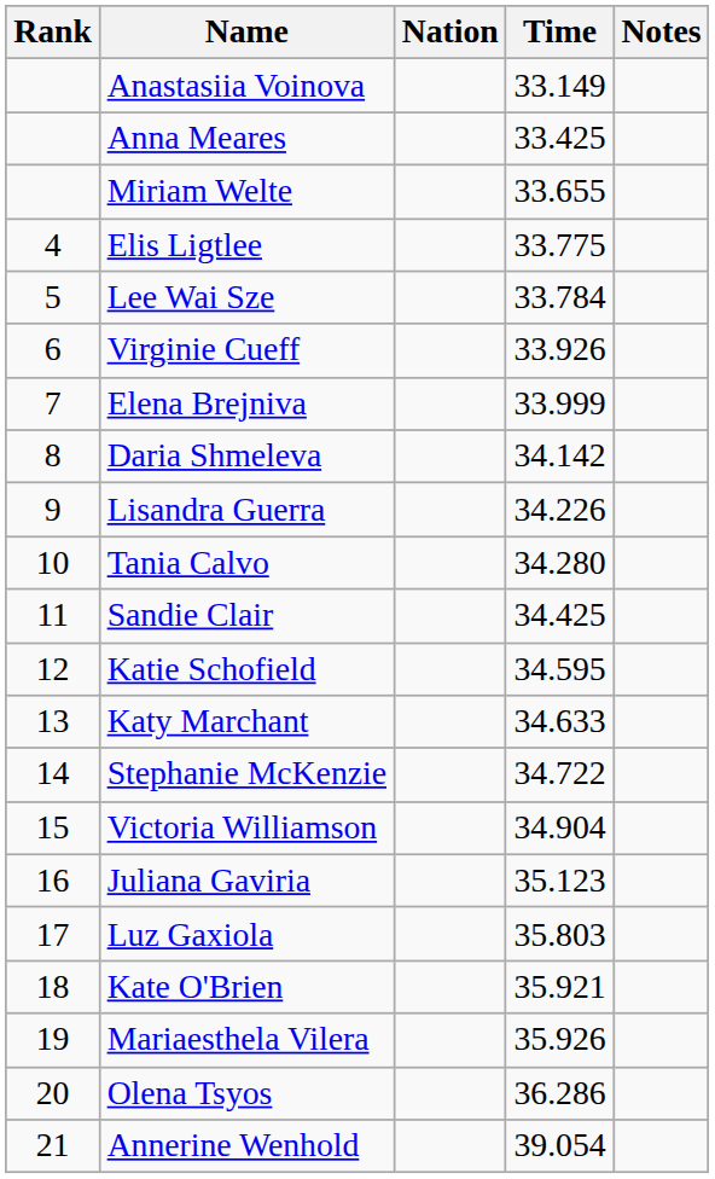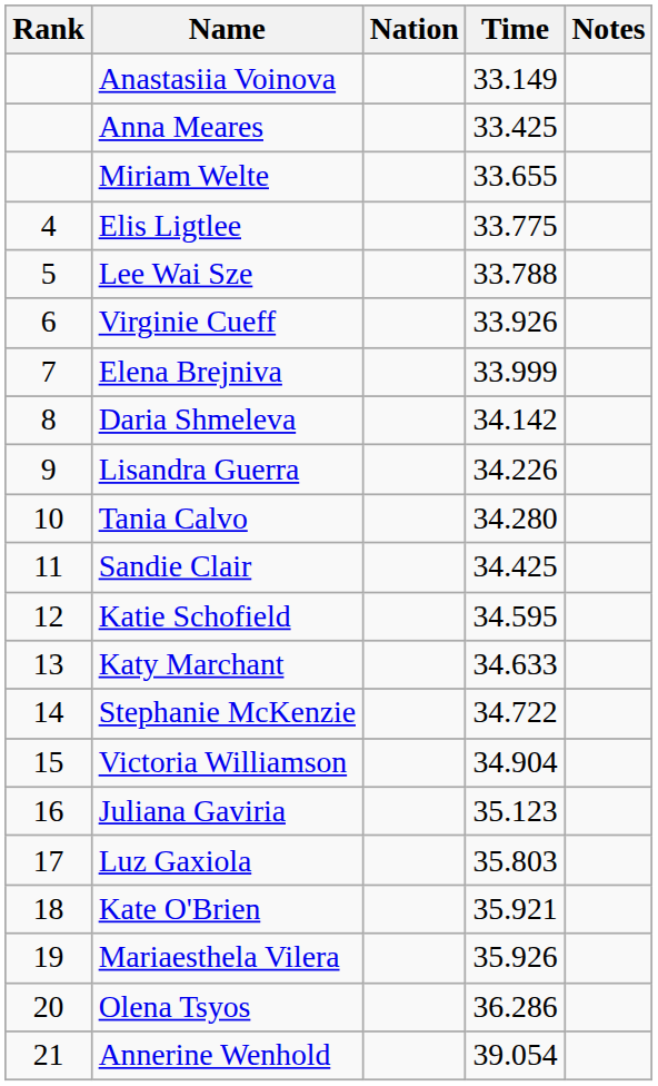 <table class="wikitable sortable" style="text-align:center">
 <tr>
 <th>Rank</th>
 <th>Name</th>
 <th>Nation</th>
 <th>Time</th>
 <th>Notes</th>
 </tr>
 <tr>
 <td></td>
 <td align=left><a href='#'>Anastasiia Voinova</a></td>
 <td align=left></td>
 <td>33.149</td>
 <td></td>
 </tr>
 <tr>
 <td></td>
 <td align=left><a href='#'>Anna Meares</a></td>
 <td align=left></td>
 <td>33.425</td>
 <td></td>
 </tr>
 <tr>
 <td></td>
 <td align=left><a href='#'>Miriam Welte</a></td>
 <td align=left></td>
 <td>33.655</td>
 <td></td>
 </tr>
 <tr>
 <td>4</td>
 <td align=left><a href='#'>Elis Ligtlee</a></td>
 <td align=left></td>
 <td>33.775</td>
 <td></td>
 </tr>
 <tr>
 <td>5</td>
 <td align=left><a href='#'>Lee Wai Sze</a></td>
 <td align=left></td>
-<td>33.784</td>
+<td>33.788</td>
 <td></td>
 </tr>
 <tr>
 <td>6</td>
 <td align=left><a href='#'>Virginie Cueff</a></td>
 <td align=left></td>
 <td>33.926</td>
 <td></td>
 </tr>
 <tr>
 <td>7</td>
 <td align=left><a href='#'>Elena Brejniva</a></td>
 <td align=left></td>
 <td>33.999</td>
 <td></td>
 </tr>
 <tr>
 <td>8</td>
 <td align=left><a href='#'>Daria Shmeleva</a></td>
 <td align=left></td>
 <td>34.142</td>
 <td></td>
 </tr>
 <tr>
 <td>9</td>
 <td align=left><a href='#'>Lisandra Guerra</a></td>
 <td align=left></td>
 <td>34.226</td>
 <td></td>
 </tr>
 <tr>
 <td>10</td>
 <td align=left><a href='#'>Tania Calvo</a></td>
 <td align=left></td>
 <td>34.280</td>
 <td></td>
 </tr>
 <tr>
 <td>11</td>
 <td align=left><a href='#'>Sandie Clair</a></td>
 <td align=left></td>
 <td>34.425</td>
 <td></td>
 </tr>
 <tr>
 <td>12</td>
 <td align=left><a href='#'>Katie Schofield</a></td>
 <td align=left></td>
 <td>34.595</td>
 <td></td>
 </tr>
 <tr>
 <td>13</td>
 <td align=left><a href='#'>Katy Marchant</a></td>
 <td align=left></td>
 <td>34.633</td>
 <td></td>
 </tr>
 <tr>
 <td>14</td>
 <td align=left><a href='#'>Stephanie McKenzie</a></td>
 <td align=left></td>
 <td>34.722</td>
 <td></td>
 </tr>
 <tr>
 <td>15</td>
 <td align=left><a href='#'>Victoria Williamson</a></td>
 <td align=left></td>
 <td>34.904</td>
 <td></td>
 </tr>
 <tr>
 <td>16</td>
 <td align=left><a href='#'>Juliana Gaviria</a></td>
 <td align=left></td>
 <td>35.123</td>
 <td></td>
 </tr>
 <tr>
 <td>17</td>
 <td align=left><a href='#'>Luz Gaxiola</a></td>
 <td align=left></td>
 <td>35.803</td>
 <td></td>
 </tr>
 <tr>
 <td>18</td>
 <td align=left><a href='#'>Kate O'Brien</a></td>
 <td align=left></td>
 <td>35.921</td>
 <td></td>
 </tr>
 <tr>
 <td>19</td>
 <td align=left><a href='#'>Mariaesthela Vilera</a></td>
 <td align=left></td>
 <td>35.926</td>
 <td></td>
 </tr>
 <tr>
 <td>20</td>
 <td align=left><a href='#'>Olena Tsyos</a></td>
 <td align=left></td>
 <td>36.286</td>
 <td></td>
 </tr>
 <tr>
 <td>21</td>
 <td align=left><a href='#'>Annerine Wenhold</a></td>
 <td align=left></td>
 <td>39.054</td>
 <td></td>
 </tr>
 </table>
